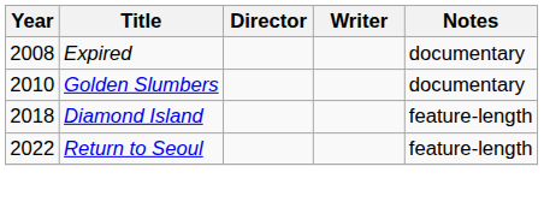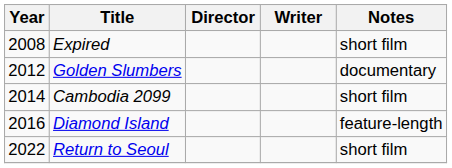 <table class="wikitable">
 <tr>
 <th>Year</th>
 <th>Title</th>
 <th width="65">Director</th>
 <th width="65">Writer</th>
 <th>Notes</th>
 </tr>
 <tr>
 <td>2008</td>
 <td><em>Expired</em></td>
 <td></td>
 <td></td>
-<td>documentary</td>
+<td>short film</td>
 </tr>
 <tr>
-<td>2010</td>
+<td>2012</td>
 <td><em><a href='#'>Golden Slumbers</a></em></td>
 <td></td>
 <td></td>
 <td>documentary</td>
 </tr>
 <tr>
-<td>2018</td>
+<td>2014</td>
+<td><em>Cambodia 2099</em></td>
+<td></td>
+<td></td>
+<td>short film</td>
+</tr>
+<tr>
+<td>2016</td>
 <td><em><a href='#'>Diamond Island</a></em></td>
 <td></td>
 <td></td>
 <td>feature-length</td>
 </tr>
 <tr>
 <td>2022</td>
 <td><em><a href='#'>Return to Seoul</a></em></td>
 <td></td>
 <td></td>
-<td>feature-length</td>
+<td>short film</td>
 </tr>
 <tr>
 </tr>
 </table>
